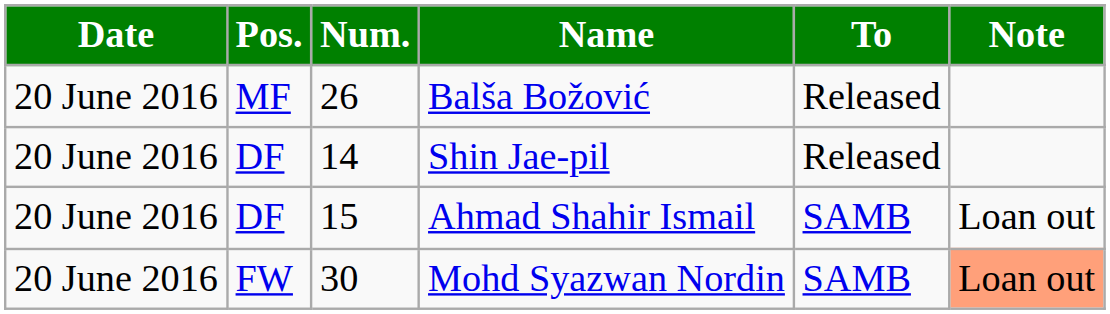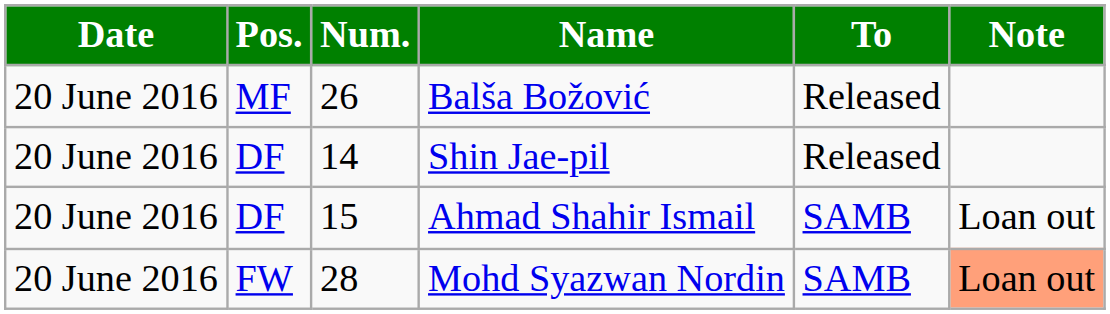 <table class="wikitable sortable">
 <tr>
 <th style="background:Green; color:White;">Date</th>
 <th style="background:Green; color:White;">Pos.</th>
 <th style="background:Green; color:White;">Num.</th>
 <th style="background:Green; color:White;">Name</th>
 <th style="background:Green; color:White;">To</th>
 <th style="background:Green; color:White;">Note</th>
 </tr>
 <tr>
 <td>20 June 2016</td>
 <td><a href='#'>MF</a></td>
 <td>26</td>
 <td> <a href='#'>Balša Božović</a></td>
 <td>Released</td>
 <td></td>
 </tr>
 <tr>
 <td>20 June 2016</td>
 <td><a href='#'>DF</a></td>
 <td>14</td>
 <td> <a href='#'>Shin Jae-pil</a></td>
 <td>Released</td>
 <td></td>
 </tr>
 <tr>
 <td>20 June 2016</td>
 <td><a href='#'>DF</a></td>
 <td>15</td>
 <td> <a href='#'>Ahmad Shahir Ismail</a></td>
 <td><a href='#'>SAMB</a></td>
 <td>Loan out</td>
 </tr>
 <tr>
 <td>20 June 2016</td>
 <td><a href='#'>FW</a></td>
-<td>30</td>
+<td>28</td>
 <td> <a href='#'>Mohd Syazwan Nordin</a></td>
 <td><a href='#'>SAMB</a></td>
 <td style="background: lightsalmon;">Loan out</td>
 </tr>
 </table>
